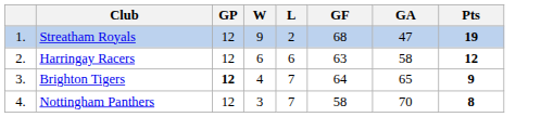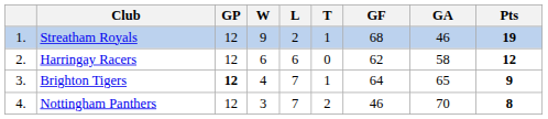 <table class="wikitable">
 <tr>
 <th width="30"></th>
 <th width="200">Club</th>
 <th width="30">GP</th>
 <th width="30">W</th>
 <th width="30">L</th>
+<th width="30">T</th>
 <th width="70">GF</th>
 <th width="70">GA</th>
 <th width="70">Pts</th>
 </tr>
 <tr bgcolor="#BCD2EE" align="center">
 <td>1.</td>
 <td align="left"><a href='#'>Streatham Royals</a></td>
 <td>12</td>
 <td>9</td>
 <td>2</td>
+<td>1</td>
 <td>68</td>
-<td>47</td>
+<td>46</td>
 <td><strong>19</strong></td>
 </tr>
 <tr bgcolor="#FFFFFF" align="center">
 <td>2.</td>
 <td align="left"><a href='#'>Harringay Racers</a></td>
 <td>12</td>
 <td>6</td>
 <td>6</td>
-<td>63</td>
+<td>0</td>
+<td>62</td>
 <td>58</td>
 <td><strong>12</strong></td>
 </tr>
 <tr bgcolor="#FFFFFF" align="center">
 <td>3.</td>
 <td align="left"><a href='#'>Brighton Tigers</a></td>
 <td><strong>12</strong></td>
 <td>4</td>
 <td>7</td>
+<td>1</td>
 <td>64</td>
 <td>65</td>
 <td><strong>9</strong></td>
 </tr>
 <tr bgcolor="#FFFFFF" align="center">
 <td>4.</td>
 <td align="left"><a href='#'>Nottingham Panthers</a></td>
 <td>12</td>
 <td>3</td>
 <td>7</td>
-<td>58</td>
+<td>2</td>
+<td>46</td>
 <td>70</td>
 <td><strong>8</strong></td>
 </tr>
 </table>
